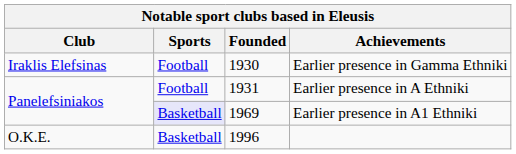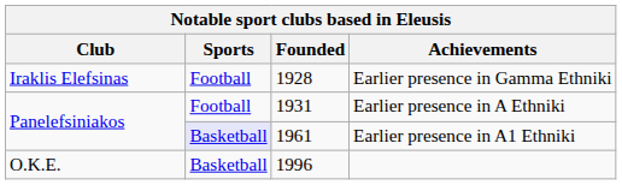 <table class="wikitable">
 <tr>
 <th colspan="4">Notable sport clubs based in Eleusis</th>
 </tr>
 <tr>
 <th width="150">Club</th>
 <th>Sports</th>
 <th>Founded</th>
 <th>Achievements</th>
 </tr>
 <tr>
 <td><a href='#'>Iraklis Elefsinas</a></td>
 <td><a href='#'>Football</a></td>
-<td>1930</td>
+<td>1928</td>
 <td>Earlier presence in Gamma Ethniki</td>
 </tr>
 <tr>
 <td rowspan="2"><a href='#'>Panelefsiniakos</a></td>
 <td><a href='#'>Football</a></td>
 <td>1931</td>
 <td>Earlier presence in A Ethniki</td>
 </tr>
 <tr>
 <td style="background: lavender;"><a href='#'>Basketball</a></td>
-<td>1969</td>
+<td>1961</td>
 <td>Earlier presence in A1 Ethniki</td>
 </tr>
 <tr>
 <td>O.K.E.</td>
 <td><a href='#'>Basketball</a></td>
 <td>1996</td>
 <td></td>
 </tr>
 </table>
